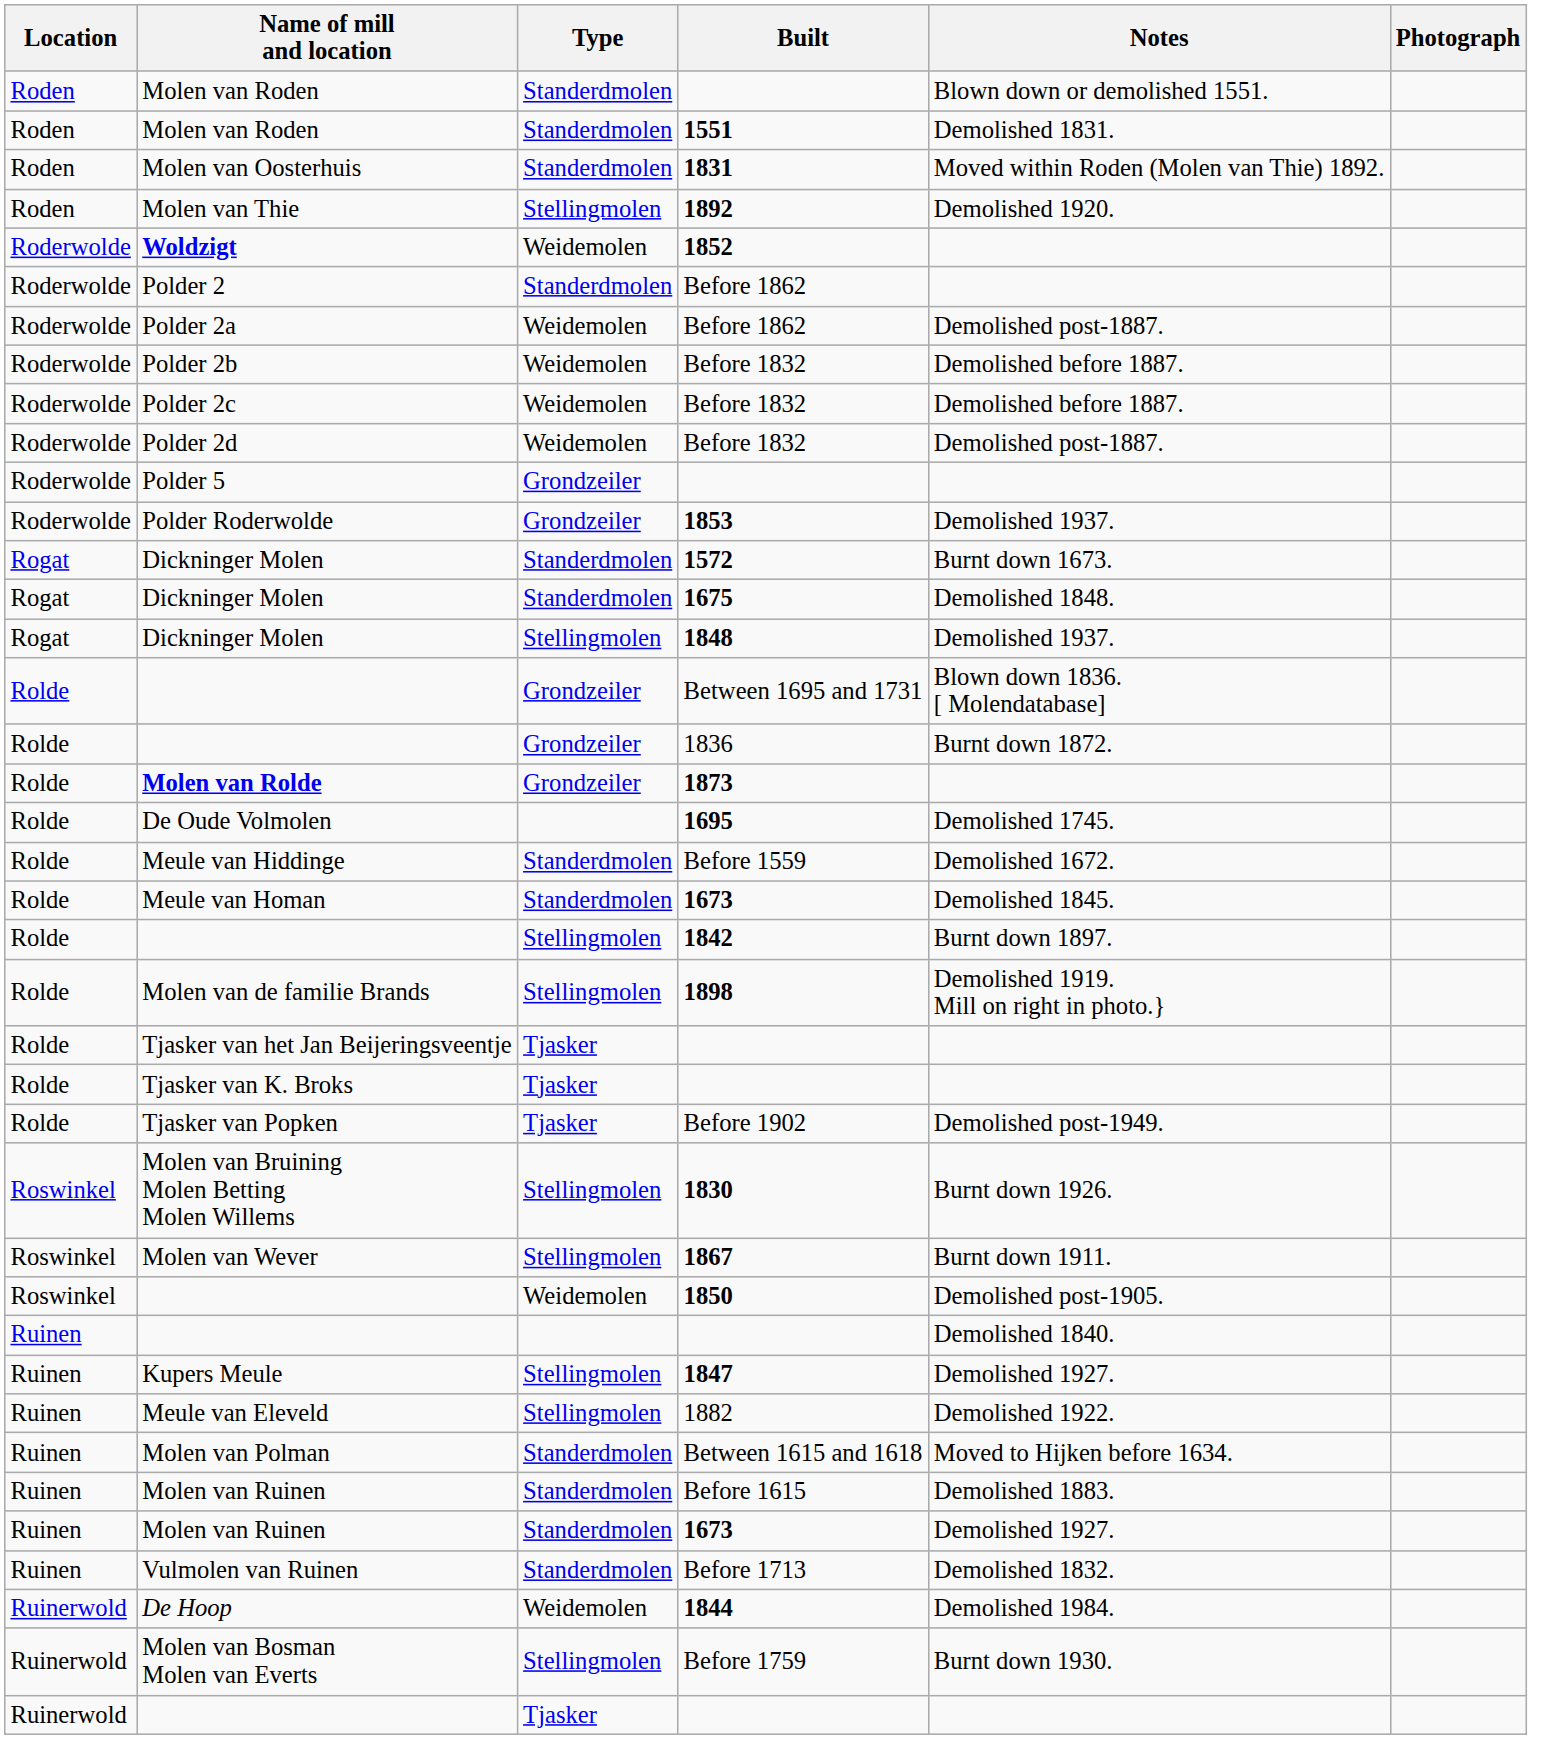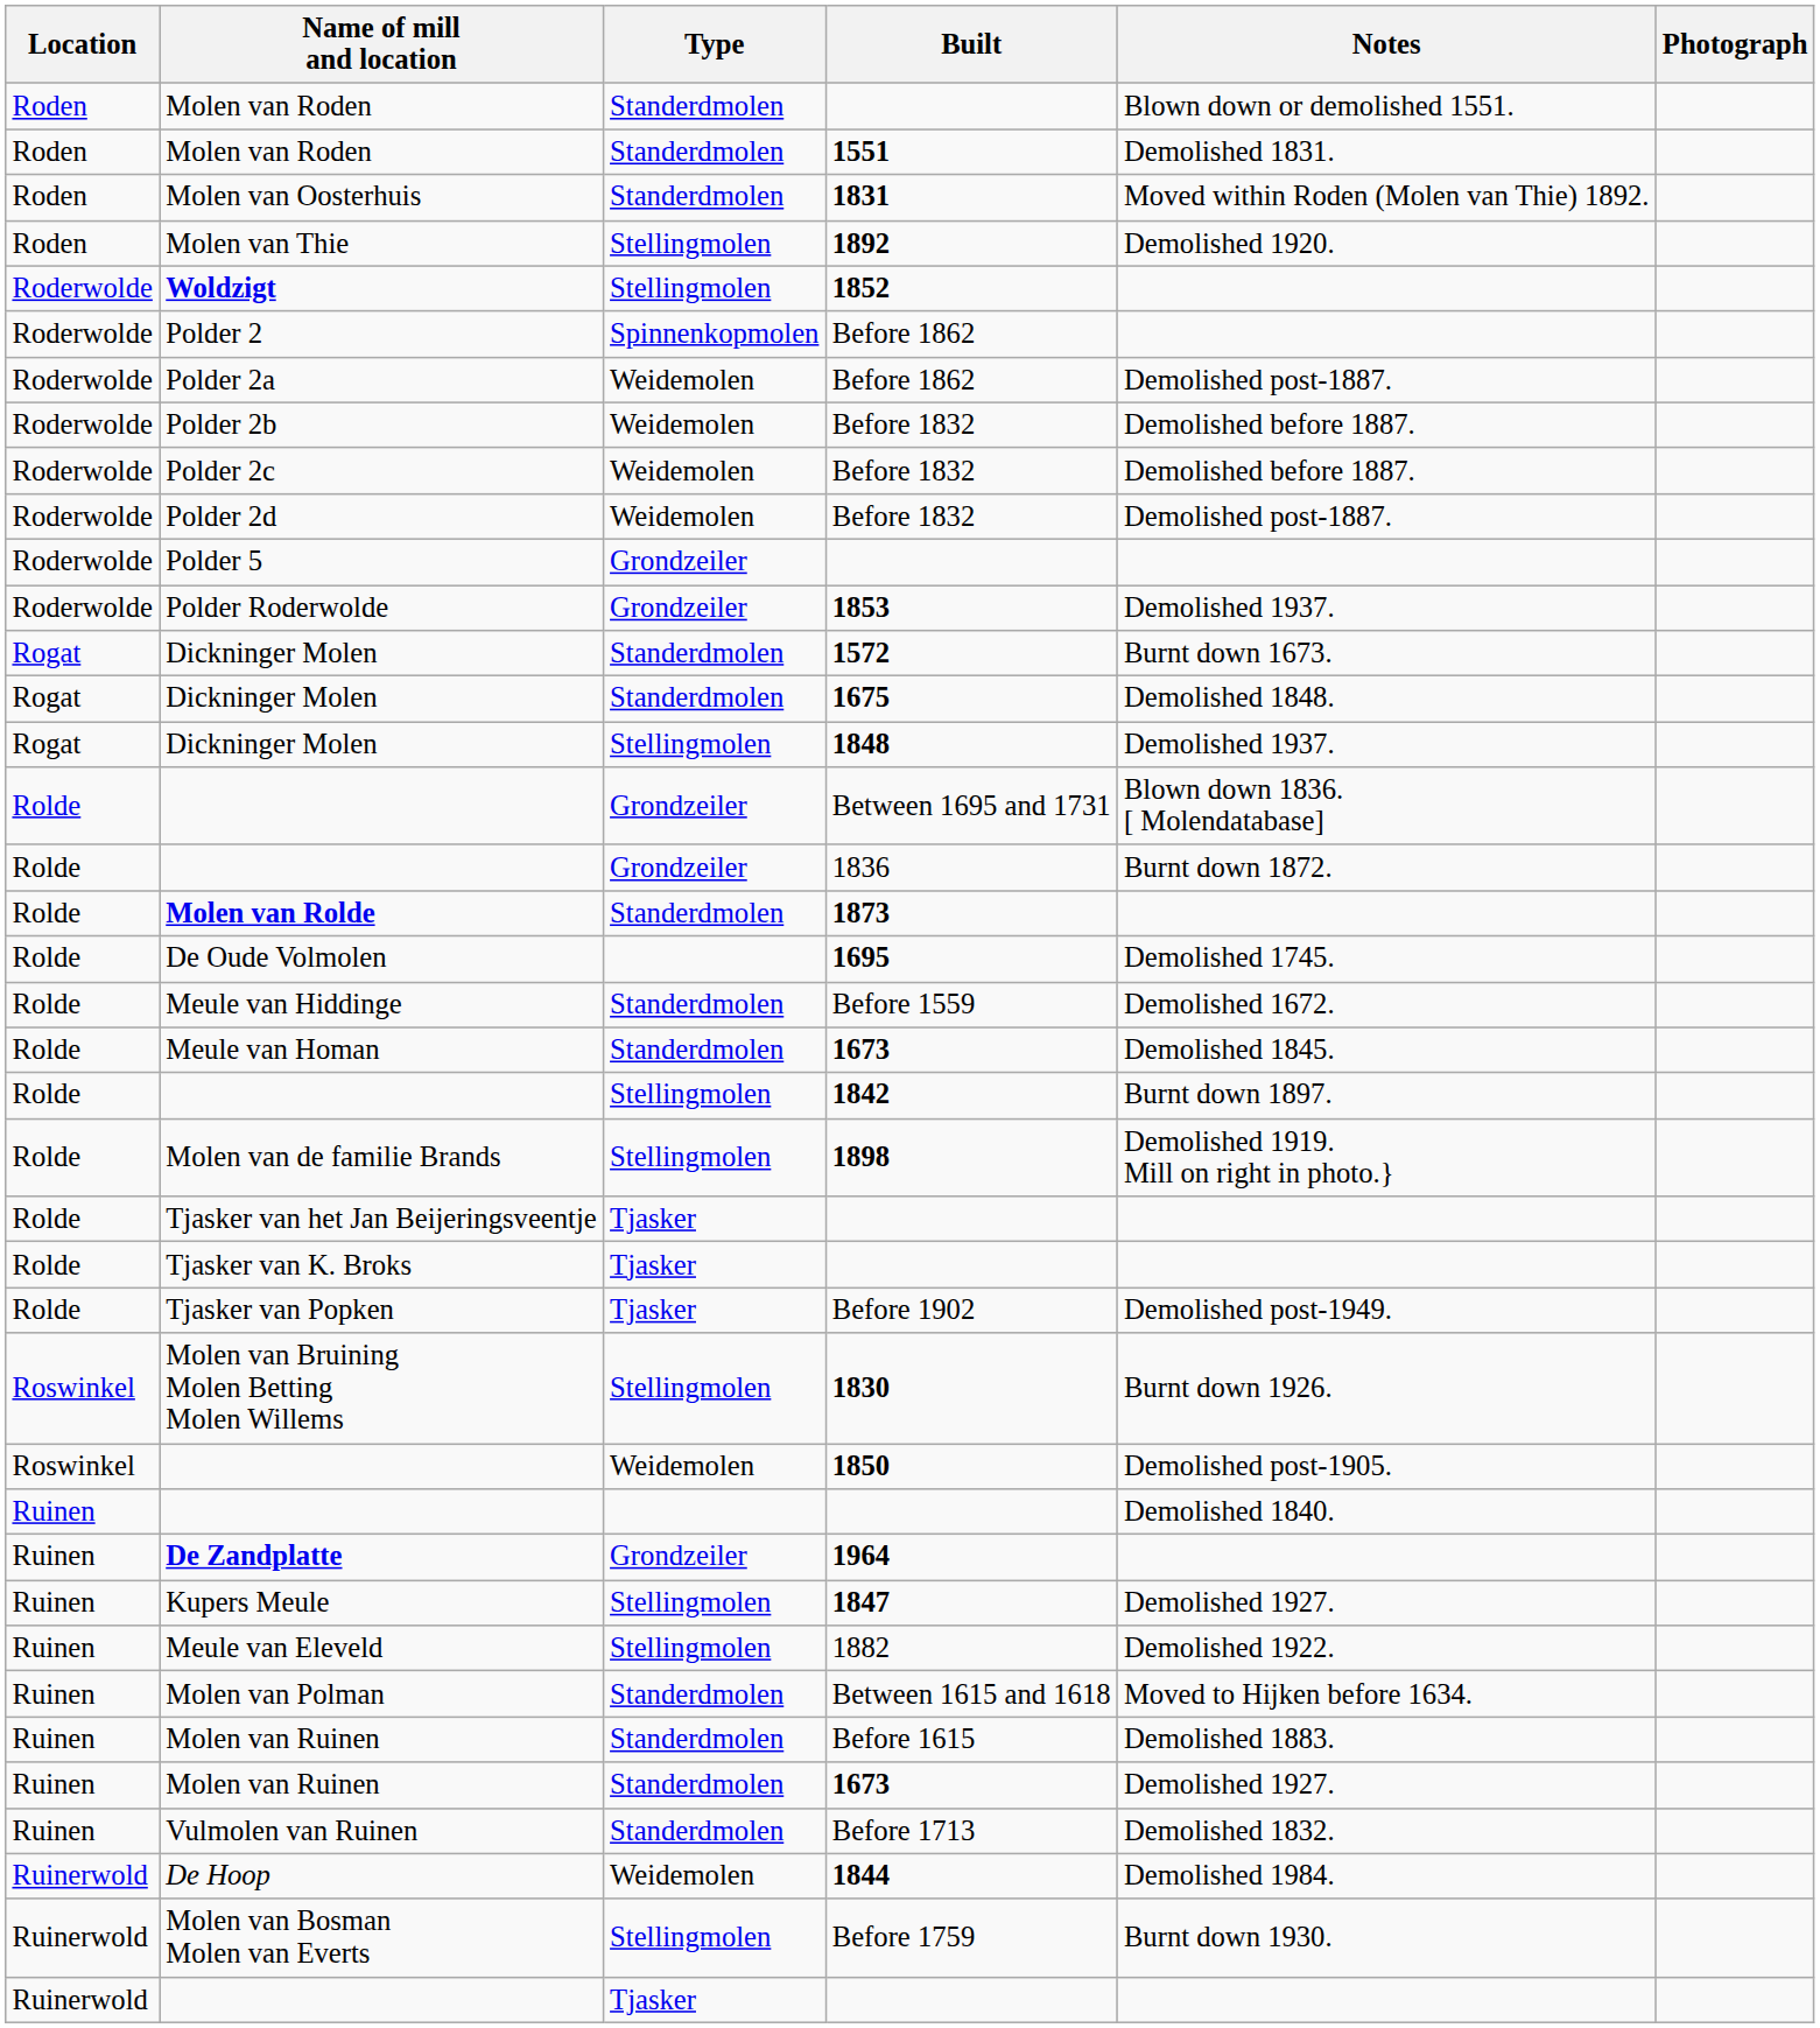 <table class="wikitable">
 <tr>
 <th>Location</th>
 <th>Name of mill<br>and location</th>
 <th>Type</th>
 <th>Built</th>
 <th>Notes</th>
 <th>Photograph</th>
 </tr>
 <tr>
 <td><a href='#'>Roden</a></td>
 <td>Molen van Roden<br></td>
 <td><a href='#'>Standerdmolen</a></td>
 <td></td>
 <td>Blown down or demolished  1551.</td>
 <td></td>
 </tr>
 <tr>
 <td>Roden</td>
 <td>Molen van Roden<br></td>
 <td><a href='#'>Standerdmolen</a></td>
 <td><strong>1551</strong></td>
 <td>Demolished  1831.</td>
 <td></td>
 </tr>
 <tr>
 <td>Roden</td>
 <td>Molen van Oosterhuis<br></td>
 <td><a href='#'>Standerdmolen</a></td>
 <td><strong>1831</strong></td>
 <td>Moved within Roden (Molen van Thie) 1892.</td>
 <td></td>
 </tr>
 <tr>
 <td>Roden</td>
 <td>Molen van Thie<br></td>
 <td><a href='#'>Stellingmolen</a></td>
 <td><strong>1892</strong></td>
 <td>Demolished 1920.</td>
 <td></td>
 </tr>
 <tr>
 <td><a href='#'>Roderwolde</a></td>
 <td><strong><a href='#'>Woldzigt</a></strong><br></td>
-<td>Weidemolen</td>
+<td><a href='#'>Stellingmolen</a></td>
 <td><strong>1852</strong></td>
 <td></td>
 <td></td>
 </tr>
 <tr>
 <td>Roderwolde</td>
 <td>Polder 2<br></td>
-<td><a href='#'>Standerdmolen</a></td>
+<td><a href='#'>Spinnenkopmolen</a></td>
 <td>Before 1862</td>
 <td></td>
 <td></td>
 </tr>
 <tr>
 <td>Roderwolde</td>
 <td>Polder 2a<br></td>
 <td>Weidemolen</td>
 <td>Before 1862</td>
 <td>Demolished post-1887.</td>
 <td></td>
 </tr>
 <tr>
 <td>Roderwolde</td>
 <td>Polder 2b<br></td>
 <td>Weidemolen</td>
 <td>Before 1832</td>
 <td>Demolished before 1887.</td>
 <td></td>
 </tr>
 <tr>
 <td>Roderwolde</td>
 <td>Polder 2c<br></td>
 <td>Weidemolen</td>
 <td>Before 1832</td>
 <td>Demolished before 1887.</td>
 <td></td>
 </tr>
 <tr>
 <td>Roderwolde</td>
 <td>Polder 2d<br></td>
 <td>Weidemolen</td>
 <td>Before 1832</td>
 <td>Demolished post-1887.</td>
 <td></td>
 </tr>
 <tr>
 <td>Roderwolde</td>
 <td>Polder 5<br></td>
 <td><a href='#'>Grondzeiler</a></td>
 <td></td>
 <td></td>
 <td></td>
 </tr>
 <tr>
 <td>Roderwolde</td>
 <td>Polder Roderwolde<br></td>
 <td><a href='#'>Grondzeiler</a></td>
 <td><strong>1853</strong></td>
 <td>Demolished 1937.</td>
 <td></td>
 </tr>
 <tr>
 <td><a href='#'>Rogat</a></td>
 <td>Dickninger Molen<br></td>
 <td><a href='#'>Standerdmolen</a></td>
 <td><strong>1572</strong></td>
 <td>Burnt down 1673.</td>
 <td></td>
 </tr>
 <tr>
 <td>Rogat</td>
 <td>Dickninger Molen<br></td>
 <td><a href='#'>Standerdmolen</a></td>
 <td><strong>1675</strong></td>
 <td>Demolished 1848.</td>
 <td></td>
 </tr>
 <tr>
 <td>Rogat</td>
 <td>Dickninger Molen<br></td>
 <td><a href='#'>Stellingmolen</a></td>
 <td><strong>1848</strong></td>
 <td>Demolished 1937.</td>
 <td></td>
 </tr>
 <tr>
 <td><a href='#'>Rolde</a></td>
 <td></td>
 <td><a href='#'>Grondzeiler</a></td>
 <td>Between 1695 and 1731</td>
 <td>Blown down 1836.<br>[ Molendatabase] </td>
 <td></td>
 </tr>
 <tr>
 <td>Rolde</td>
 <td></td>
 <td><a href='#'>Grondzeiler</a></td>
 <td>1836</td>
 <td>Burnt down 1872.</td>
 <td></td>
 </tr>
 <tr>
 <td>Rolde</td>
 <td><strong><a href='#'>Molen van Rolde</a></strong><br></td>
-<td><a href='#'>Grondzeiler</a></td>
+<td><a href='#'>Standerdmolen</a></td>
 <td><strong>1873</strong></td>
 <td></td>
 <td></td>
 </tr>
 <tr>
 <td>Rolde</td>
 <td>De Oude Volmolen<br></td>
 <td></td>
 <td><strong>1695</strong></td>
 <td>Demolished 1745.</td>
 <td></td>
 </tr>
 <tr>
 <td>Rolde</td>
 <td>Meule van Hiddinge<br></td>
 <td><a href='#'>Standerdmolen</a></td>
 <td>Before 1559</td>
 <td>Demolished 1672.</td>
 <td></td>
 </tr>
 <tr>
 <td>Rolde</td>
 <td>Meule van Homan<br></td>
 <td><a href='#'>Standerdmolen</a></td>
 <td><strong>1673</strong></td>
 <td>Demolished 1845.</td>
 <td></td>
 </tr>
 <tr>
 <td>Rolde</td>
 <td></td>
 <td><a href='#'>Stellingmolen</a></td>
 <td><strong>1842</strong></td>
 <td>Burnt down 1897.<br></td>
 <td></td>
 </tr>
 <tr>
 <td>Rolde</td>
 <td>Molen van de familie Brands<br></td>
 <td><a href='#'>Stellingmolen</a></td>
 <td><strong>1898</strong></td>
 <td>Demolished 1919.<br>Mill on right in photo.}</td>
 <td></td>
 </tr>
 <tr>
 <td>Rolde</td>
 <td>Tjasker van het Jan Beijeringsveentje</td>
 <td><a href='#'>Tjasker</a></td>
 <td></td>
 <td></td>
 <td></td>
 </tr>
 <tr>
 <td>Rolde</td>
 <td>Tjasker van K. Broks</td>
 <td><a href='#'>Tjasker</a></td>
 <td></td>
 <td></td>
 <td></td>
 </tr>
 <tr>
 <td>Rolde</td>
 <td>Tjasker van Popken<br></td>
 <td><a href='#'>Tjasker</a></td>
 <td>Before 1902</td>
 <td>Demolished post-1949.</td>
 <td></td>
 </tr>
 <tr>
 <td><a href='#'>Roswinkel</a></td>
 <td>Molen van Bruining<br>Molen Betting<br>Molen Willems<br></td>
 <td><a href='#'>Stellingmolen</a></td>
 <td><strong>1830</strong></td>
 <td>Burnt down 1926.</td>
 <td></td>
 </tr>
 <tr>
 <td>Roswinkel</td>
-<td>Molen van Wever<br></td>
-<td><a href='#'>Stellingmolen</a></td>
-<td><strong>1867</strong></td>
-<td>Burnt down 1911.</td>
-<td></td>
-</tr>
-<tr>
-<td>Roswinkel</td>
 <td></td>
 <td>Weidemolen</td>
 <td><strong>1850</strong></td>
 <td>Demolished post-1905.</td>
 <td></td>
 </tr>
 <tr>
 <td><a href='#'>Ruinen</a></td>
 <td></td>
 <td></td>
 <td></td>
 <td>Demolished 1840.</td>
+<td></td>
+</tr>
+<tr>
+<td>Ruinen</td>
+<td><strong><a href='#'>De Zandplatte</a></strong><br></td>
+<td><a href='#'>Grondzeiler</a></td>
+<td><strong>1964</strong></td>
+<td></td>
 <td></td>
 </tr>
 <tr>
 <td>Ruinen</td>
 <td>Kupers Meule<br></td>
 <td><a href='#'>Stellingmolen</a></td>
 <td><strong>1847</strong></td>
 <td>Demolished 1927.</td>
 <td></td>
 </tr>
 <tr>
 <td>Ruinen</td>
 <td>Meule van Eleveld<br></td>
 <td><a href='#'>Stellingmolen</a></td>
 <td>1882</td>
 <td>Demolished 1922.</td>
 <td></td>
 </tr>
 <tr>
 <td>Ruinen</td>
 <td>Molen van Polman<br></td>
 <td><a href='#'>Standerdmolen</a></td>
 <td>Between 1615 and 1618</td>
 <td>Moved to Hijken before 1634.</td>
 <td></td>
 </tr>
 <tr>
 <td>Ruinen</td>
 <td>Molen van Ruinen<br></td>
 <td><a href='#'>Standerdmolen</a></td>
 <td>Before 1615</td>
 <td>Demolished  1883.</td>
 <td></td>
 </tr>
 <tr>
 <td>Ruinen</td>
 <td>Molen van Ruinen<br></td>
 <td><a href='#'>Standerdmolen</a></td>
 <td><strong>1673</strong></td>
 <td>Demolished 1927.</td>
 <td></td>
 </tr>
 <tr>
 <td>Ruinen</td>
 <td>Vulmolen van Ruinen<br></td>
 <td><a href='#'>Standerdmolen</a></td>
 <td>Before 1713</td>
 <td>Demolished 1832.</td>
 <td></td>
 </tr>
 <tr>
 <td><a href='#'>Ruinerwold</a></td>
 <td><em>De Hoop</em><br></td>
 <td>Weidemolen</td>
 <td><strong>1844</strong></td>
 <td>Demolished 1984.</td>
 <td></td>
 </tr>
 <tr>
 <td>Ruinerwold</td>
 <td>Molen van Bosman<br>Molen van Everts<br></td>
 <td><a href='#'>Stellingmolen</a></td>
 <td>Before 1759</td>
 <td>Burnt down 1930.</td>
 <td></td>
 </tr>
 <tr>
 <td>Ruinerwold</td>
 <td></td>
 <td><a href='#'>Tjasker</a></td>
 <td></td>
 <td></td>
 <td></td>
 </tr>
 </table>
